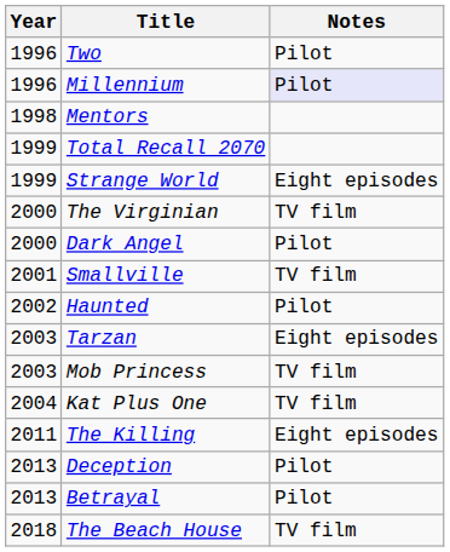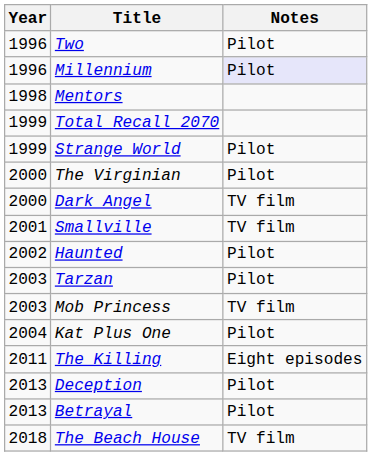 <table class="wikitable sortable">
 <tr>
 <th>Year</th>
 <th>Title</th>
 <th class="unsortable">Notes</th>
 </tr>
 <tr>
 <td>1996</td>
 <td><em><a href='#'>Two</a></em></td>
 <td>Pilot</td>
 </tr>
 <tr>
 <td>1996</td>
 <td><em><a href='#'>Millennium</a></em></td>
 <td style="background: lavender;">Pilot</td>
 </tr>
 <tr>
 <td>1998</td>
 <td><em><a href='#'>Mentors</a></em></td>
 <td></td>
 </tr>
 <tr>
 <td>1999</td>
 <td><em><a href='#'>Total Recall 2070</a></em></td>
 <td></td>
 </tr>
 <tr>
 <td>1999</td>
 <td><em><a href='#'>Strange World</a></em></td>
-<td>Eight episodes</td>
+<td>Pilot</td>
 </tr>
 <tr>
 <td>2000</td>
 <td><em>The Virginian</em></td>
-<td>TV film</td>
+<td>Pilot</td>
 </tr>
 <tr>
 <td>2000</td>
 <td><em><a href='#'>Dark Angel</a></em></td>
-<td>Pilot</td>
+<td>TV film</td>
 </tr>
 <tr>
 <td>2001</td>
 <td><em><a href='#'>Smallville</a></em></td>
 <td>TV film</td>
 </tr>
 <tr>
 <td>2002</td>
 <td><em><a href='#'>Haunted</a></em></td>
 <td>Pilot</td>
 </tr>
 <tr>
 <td>2003</td>
 <td><em><a href='#'>Tarzan</a></em></td>
-<td>Eight episodes</td>
+<td>Pilot</td>
 </tr>
 <tr>
 <td>2003</td>
 <td><em>Mob Princess</em></td>
 <td>TV film</td>
 </tr>
 <tr>
 <td>2004</td>
 <td><em>Kat Plus One</em></td>
-<td>TV film</td>
+<td>Pilot</td>
 </tr>
 <tr>
 <td>2011</td>
 <td><em><a href='#'>The Killing</a></em></td>
 <td>Eight episodes</td>
 </tr>
 <tr>
 <td>2013</td>
 <td><em><a href='#'>Deception</a></em></td>
 <td>Pilot</td>
 </tr>
 <tr>
 <td>2013</td>
 <td><em><a href='#'>Betrayal</a></em></td>
 <td>Pilot</td>
 </tr>
 <tr>
 <td>2018</td>
 <td><em><a href='#'>The Beach House</a></em></td>
 <td>TV film</td>
 </tr>
 </table>
